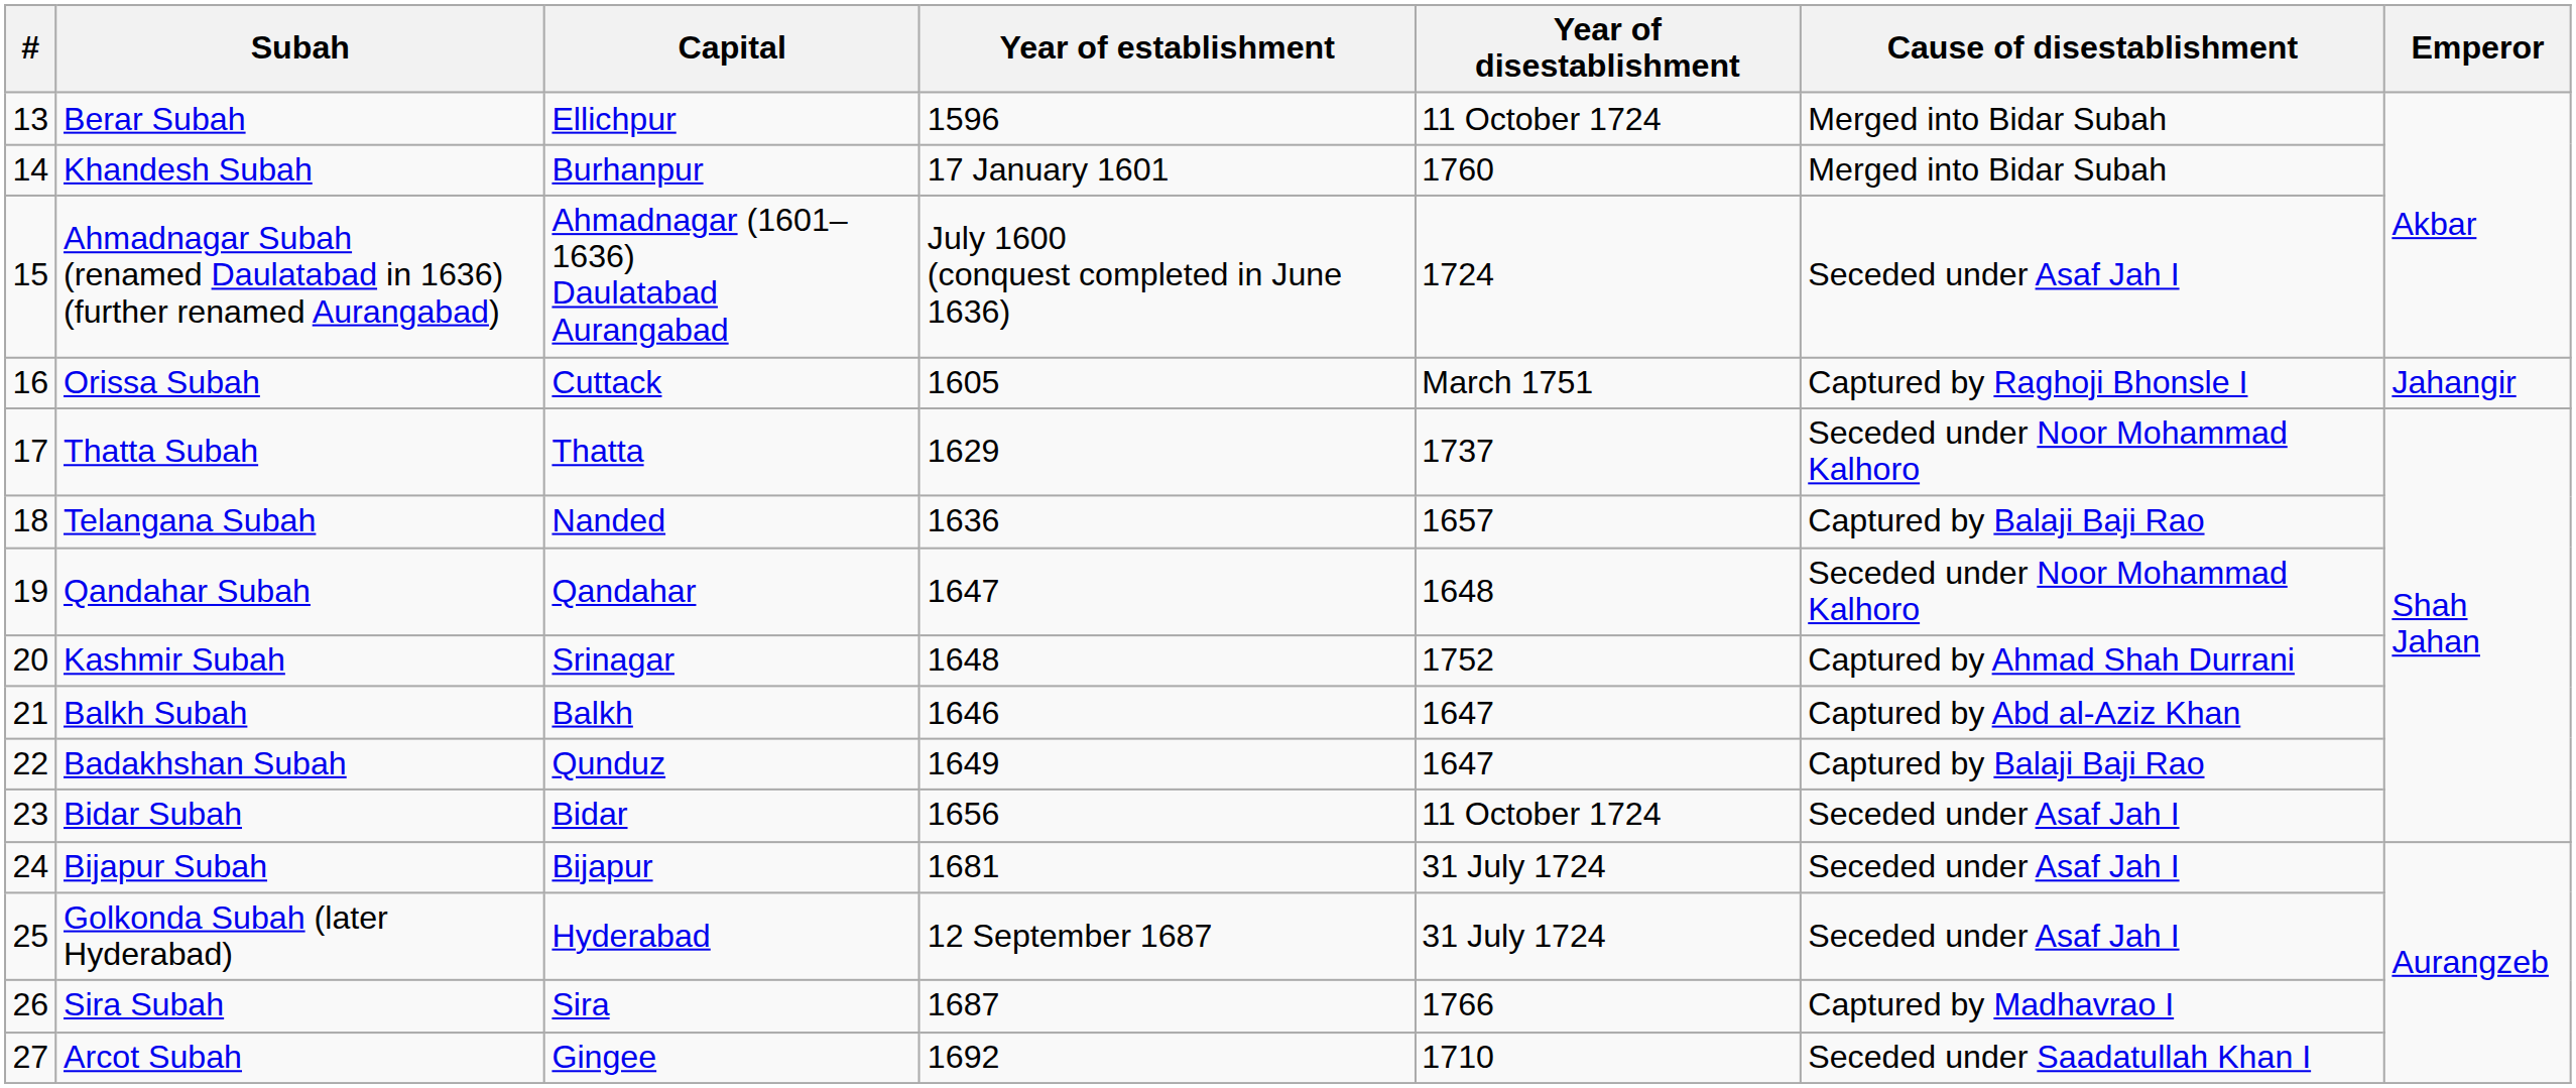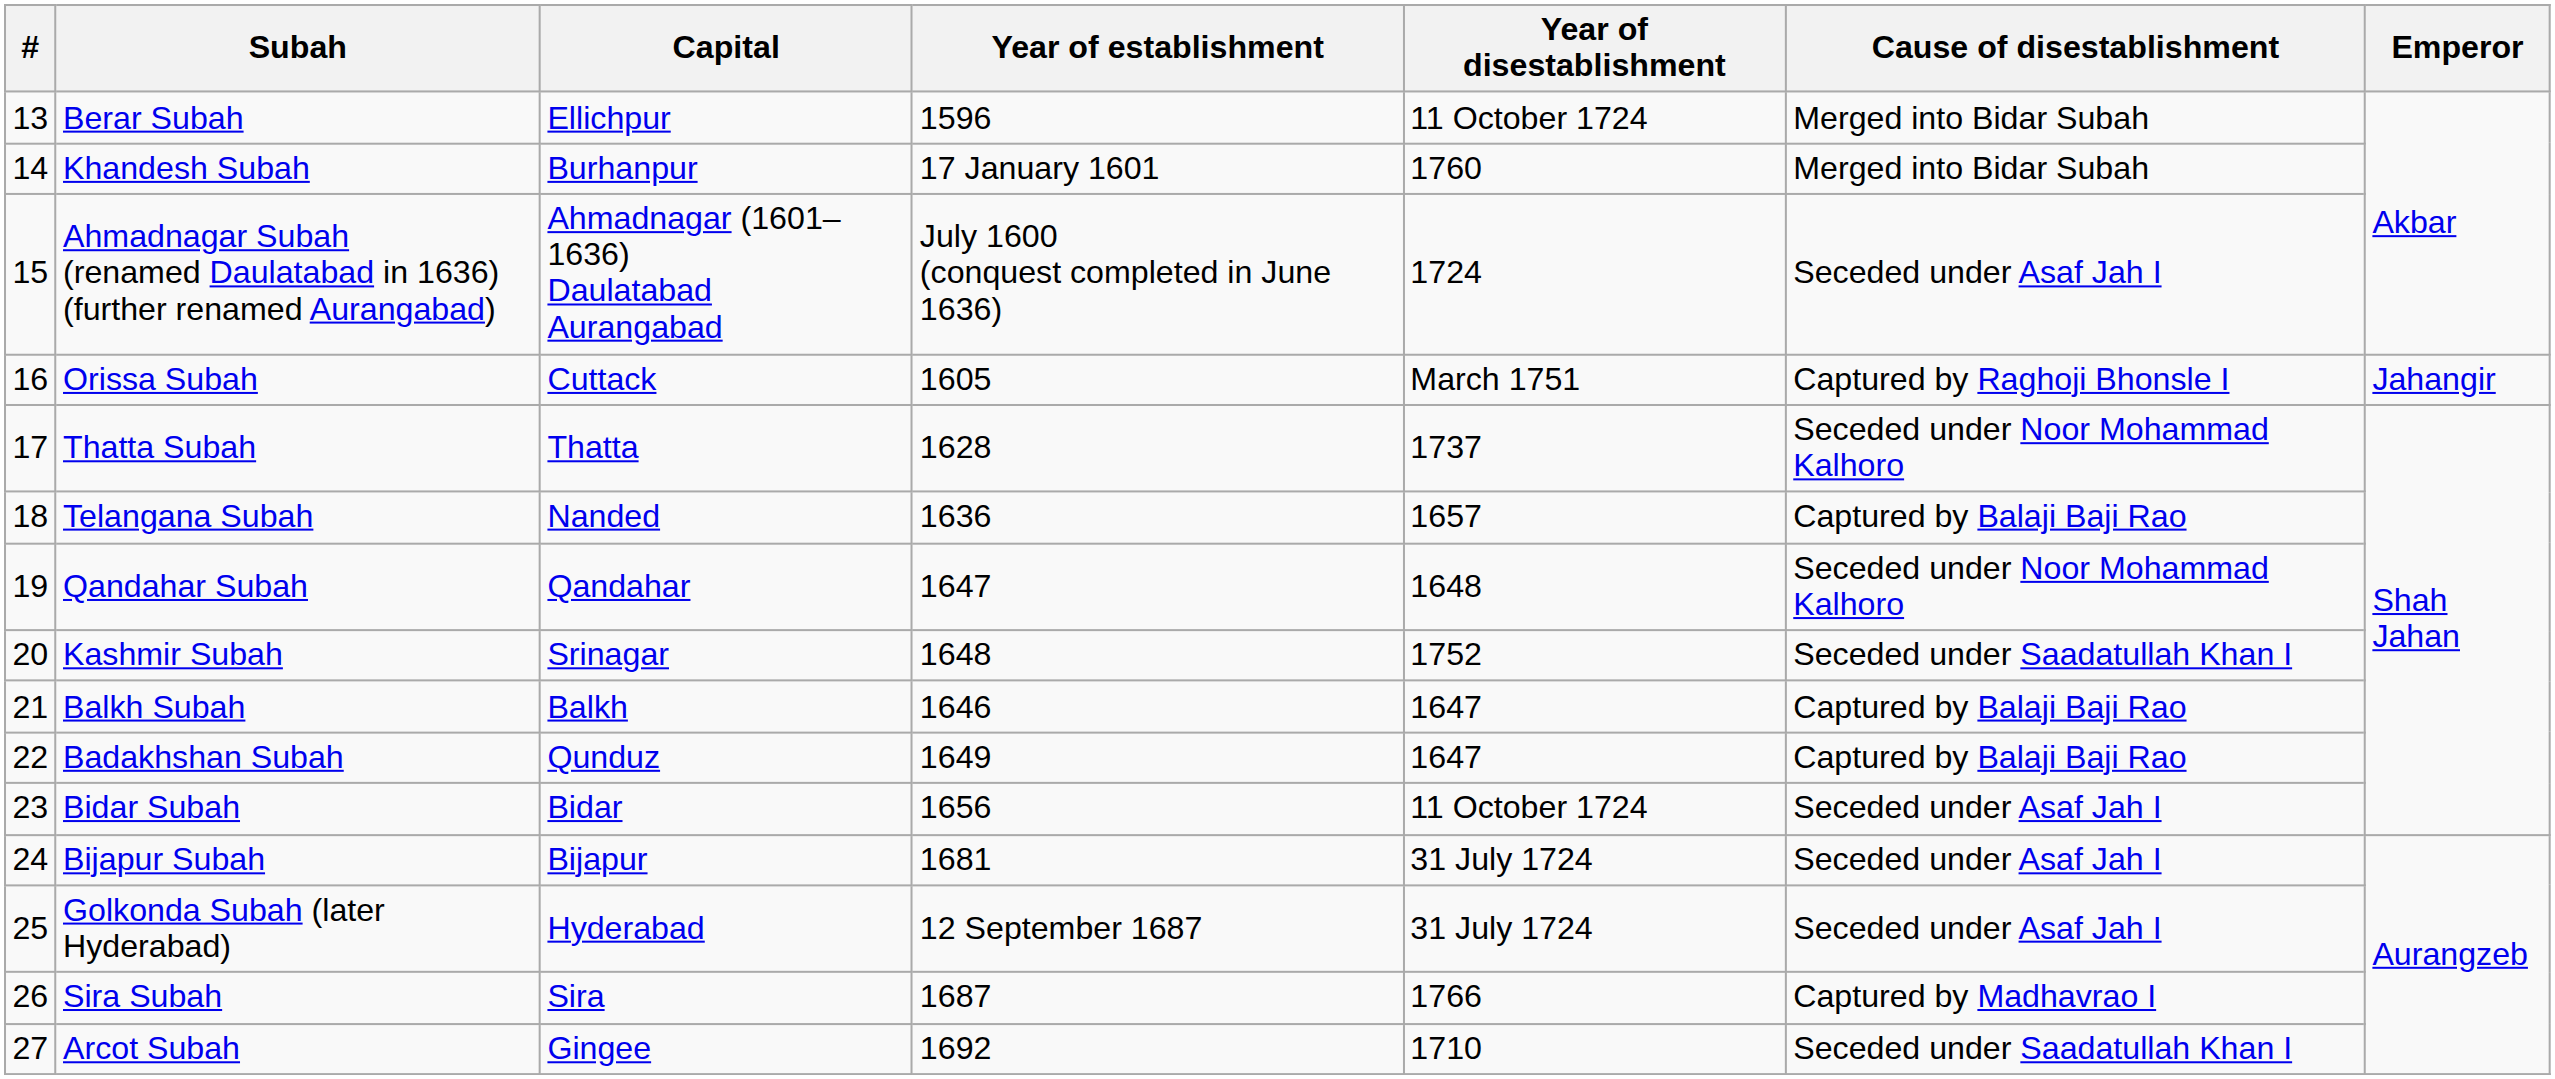 <table class="wikitable" style="width:80%; text-align:left" border="1" align="center">
 <tr>
 <th>#</th>
 <th>Subah</th>
 <th>Capital</th>
 <th>Year of establishment</th>
 <th>Year of disestablishment</th>
 <th>Cause of disestablishment</th>
 <th>Emperor</th>
 </tr>
 <tr>
 <td>13</td>
 <td><a href='#'>Berar Subah</a></td>
 <td><a href='#'>Ellichpur</a></td>
 <td>1596</td>
 <td>11 October 1724</td>
 <td>Merged into Bidar Subah</td>
 <td rowspan="3"><a href='#'>Akbar</a></td>
 </tr>
 <tr>
 <td>14</td>
 <td><a href='#'>Khandesh Subah</a></td>
 <td><a href='#'>Burhanpur</a></td>
 <td>17 January 1601</td>
 <td>1760</td>
 <td>Merged into Bidar Subah</td>
 </tr>
 <tr>
 <td>15</td>
 <td><a href='#'>Ahmadnagar Subah</a><br>(renamed <a href='#'>Daulatabad</a> in 1636)<br>(further renamed <a href='#'>Aurangabad</a>)</td>
 <td><a href='#'>Ahmadnagar</a> (1601–1636)<br><a href='#'>Daulatabad</a><br><a href='#'>Aurangabad</a></td>
 <td>July 1600<br>(conquest completed in June 1636)</td>
 <td>1724</td>
 <td>Seceded under <a href='#'>Asaf Jah I</a></td>
 </tr>
 <tr>
 <td>16</td>
 <td><a href='#'>Orissa Subah</a></td>
 <td><a href='#'>Cuttack</a></td>
 <td>1605</td>
 <td>March 1751</td>
 <td>Captured by <a href='#'>Raghoji Bhonsle I</a></td>
 <td rowspan="1"><a href='#'>Jahangir</a></td>
 </tr>
 <tr>
 <td>17</td>
 <td><a href='#'>Thatta Subah</a></td>
 <td><a href='#'>Thatta</a></td>
-<td>1629</td>
+<td>1628</td>
 <td>1737</td>
 <td>Seceded under <a href='#'>Noor Mohammad Kalhoro</a></td>
 <td rowspan="7"><a href='#'>Shah Jahan</a></td>
 </tr>
 <tr>
 <td>18</td>
 <td><a href='#'>Telangana Subah</a></td>
 <td><a href='#'>Nanded</a></td>
 <td>1636</td>
 <td>1657</td>
 <td>Captured by <a href='#'>Balaji Baji Rao</a></td>
 </tr>
 <tr>
 <td>19</td>
 <td><a href='#'>Qandahar Subah</a></td>
 <td><a href='#'>Qandahar</a></td>
 <td>1647</td>
 <td>1648</td>
 <td>Seceded under <a href='#'>Noor Mohammad Kalhoro</a></td>
 </tr>
 <tr>
 <td>20</td>
 <td><a href='#'>Kashmir Subah</a></td>
 <td><a href='#'>Srinagar</a></td>
 <td>1648</td>
 <td>1752</td>
-<td>Captured by <a href='#'>Ahmad Shah Durrani</a></td>
+<td>Seceded under <a href='#'>Saadatullah Khan I</a></td>
 </tr>
 <tr>
 <td>21</td>
 <td><a href='#'>Balkh Subah</a></td>
 <td><a href='#'>Balkh</a></td>
 <td>1646</td>
 <td>1647</td>
-<td>Captured by <a href='#'>Abd al-Aziz Khan</a></td>
+<td>Captured by <a href='#'>Balaji Baji Rao</a></td>
 </tr>
 <tr>
 <td>22</td>
 <td><a href='#'>Badakhshan Subah</a></td>
 <td><a href='#'>Qunduz</a></td>
 <td>1649</td>
 <td>1647</td>
 <td>Captured by <a href='#'>Balaji Baji Rao</a></td>
 </tr>
 <tr>
 <td>23</td>
 <td><a href='#'>Bidar Subah</a></td>
 <td><a href='#'>Bidar</a></td>
 <td>1656</td>
 <td>11 October 1724</td>
 <td>Seceded under <a href='#'>Asaf Jah I</a></td>
 </tr>
 <tr>
 <td>24</td>
 <td><a href='#'>Bijapur Subah</a></td>
 <td><a href='#'>Bijapur</a></td>
 <td>1681</td>
 <td>31 July 1724</td>
 <td>Seceded under <a href='#'>Asaf Jah I</a></td>
 <td rowspan="4"><a href='#'>Aurangzeb</a></td>
 </tr>
 <tr>
 <td>25</td>
 <td><a href='#'>Golkonda Subah</a> (later Hyderabad)</td>
 <td><a href='#'>Hyderabad</a></td>
 <td>12 September 1687</td>
 <td>31 July 1724</td>
 <td>Seceded under <a href='#'>Asaf Jah I</a></td>
 </tr>
 <tr>
 <td>26</td>
 <td><a href='#'>Sira Subah</a></td>
 <td><a href='#'>Sira</a></td>
 <td>1687</td>
 <td>1766</td>
 <td>Captured by <a href='#'>Madhavrao I</a></td>
 </tr>
 <tr>
 <td>27</td>
 <td><a href='#'>Arcot Subah</a></td>
 <td><a href='#'>Gingee</a></td>
 <td>1692</td>
 <td>1710</td>
 <td>Seceded under <a href='#'>Saadatullah Khan I</a></td>
 </tr>
 <tr>
 </tr>
 </table>
